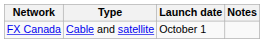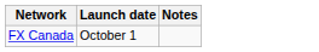 <table class="wikitable">
 <tr>
 <th>Network</th>
-<th>Type</th>
 <th>Launch date</th>
 <th>Notes</th>
 </tr>
 <tr>
 <td><a href='#'>FX Canada</a></td>
-<td><a href='#'>Cable</a> and <a href='#'>satellite</a></td>
 <td>October 1</td>
 <td></td>
 </tr>
 </table>
